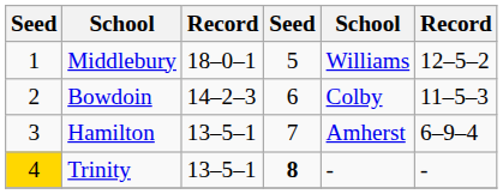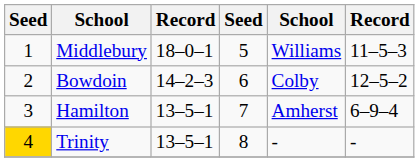 <table class="wikitable">
 <tr>
 <th>Seed</th>
 <th>School</th>
 <th>Record</th>
 <th>Seed</th>
 <th>School</th>
 <th>Record</th>
 </tr>
 <tr>
 <td align=center>1</td>
 <td><a href='#'>Middlebury</a></td>
 <td>18–0–1</td>
 <td align=center>5</td>
 <td><a href='#'>Williams</a></td>
-<td>12–5–2</td>
+<td>11–5–3</td>
 </tr>
 <tr>
 <td align=center>2</td>
 <td><a href='#'>Bowdoin</a></td>
 <td>14–2–3</td>
 <td align=center>6</td>
 <td><a href='#'>Colby</a></td>
-<td>11–5–3</td>
+<td>12–5–2</td>
 </tr>
 <tr>
 <td align=center>3</td>
 <td><a href='#'>Hamilton</a></td>
 <td>13–5–1</td>
 <td align=center>7</td>
 <td><a href='#'>Amherst</a></td>
 <td>6–9–4</td>
 </tr>
 <tr>
 <td align=center style="background: gold;">4</td>
 <td><a href='#'>Trinity</a></td>
 <td>13–5–1</td>
-<td align=center><strong>8</strong></td>
+<td align=center>8</td>
 <td>-</td>
 <td>-</td>
 </tr>
 <tr>
 </tr>
 </table>
